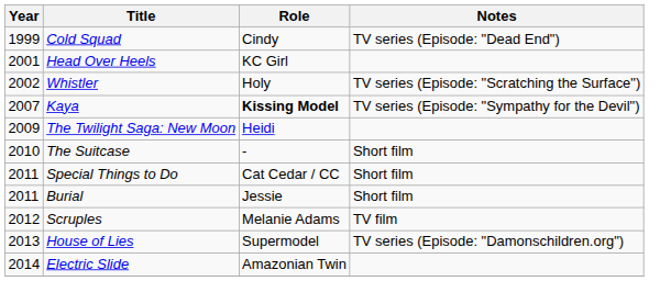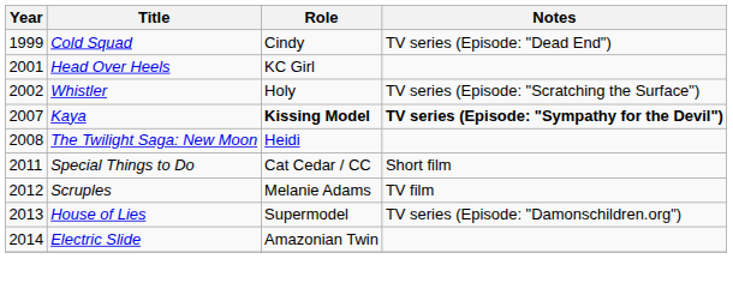 <table class="wikitable sortable">
 <tr>
 <th>Year</th>
 <th>Title</th>
 <th>Role</th>
 <th class="unsortable">Notes</th>
 </tr>
 <tr>
 <td>1999</td>
 <td><em><a href='#'>Cold Squad</a></em></td>
 <td>Cindy</td>
 <td>TV series (Episode: "Dead End")</td>
 </tr>
 <tr>
 <td>2001</td>
 <td><em><a href='#'>Head Over Heels</a></em></td>
 <td>KC Girl</td>
 <td></td>
 </tr>
 <tr>
 <td>2002</td>
 <td><em><a href='#'>Whistler</a></em></td>
 <td>Holy</td>
 <td>TV series (Episode: "Scratching the Surface")</td>
 </tr>
 <tr>
 <td>2007</td>
 <td><em><a href='#'>Kaya</a></em></td>
 <td><strong>Kissing Model</strong></td>
-<td>TV series (Episode: "Sympathy for the Devil")</td>
+<td><strong>TV series (Episode: "Sympathy for the Devil")</strong></td>
 </tr>
 <tr>
-<td>2009</td>
+<td>2008</td>
 <td data-sort-value="Twilight Saga: New Moon, The"><em><a href='#'>The Twilight Saga: New Moon</a></em></td>
 <td><a href='#'>Heidi</a></td>
 <td></td>
 </tr>
 <tr>
-<td>2010</td>
-<td data-sort-value="Suitcase, The"><em>The Suitcase</em></td>
-<td>-</td>
-<td>Short film</td>
-</tr>
-<tr>
 <td>2011</td>
 <td><em>Special Things to Do</em></td>
 <td>Cat Cedar / CC</td>
-<td>Short film</td>
-</tr>
-<tr>
-<td>2011</td>
-<td><em>Burial</em></td>
-<td>Jessie</td>
 <td>Short film</td>
 </tr>
 <tr>
 <td>2012</td>
 <td><em>Scruples</em></td>
 <td>Melanie Adams</td>
 <td>TV film</td>
 </tr>
 <tr>
 <td>2013</td>
 <td><em><a href='#'>House of Lies</a></em></td>
 <td>Supermodel</td>
 <td>TV series (Episode: "Damonschildren.org")</td>
 </tr>
 <tr>
 <td>2014</td>
 <td><em><a href='#'>Electric Slide</a></em></td>
 <td>Amazonian Twin</td>
 <td></td>
 </tr>
 <tr>
 </tr>
 </table>
